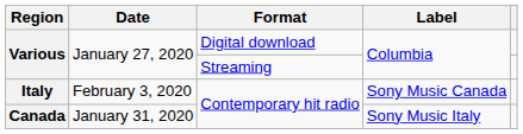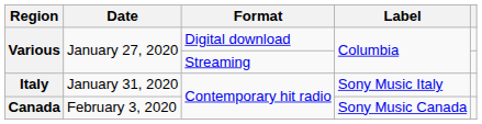 <table class="wikitable plainrowheaders">
 <tr>
 <th scope="col">Region</th>
 <th scope="col">Date</th>
 <th scope="col">Format</th>
 <th scope="col">Label</th>
 <th scope="col"></th>
 </tr>
 <tr>
 <th scope="row" rowspan="2">Various</th>
 <td rowspan="2">January 27, 2020</td>
 <td><a href='#'>Digital download</a></td>
 <td rowspan="2"><a href='#'>Columbia</a></td>
 <td style="text-align:center;"></td>
 </tr>
 <tr>
 <td><a href='#'>Streaming</a></td>
 <td style="text-align:center;"></td>
 </tr>
 <tr>
 <th scope="row">Italy</th>
-<td>February 3, 2020</td>
+<td>January 31, 2020</td>
 <td rowspan="2"><a href='#'>Contemporary hit radio</a></td>
-<td><a href='#'>Sony Music Canada</a></td>
+<td><a href='#'>Sony Music Italy</a></td>
 <td style="text-align:center;"></td>
 </tr>
 <tr>
 <th scope="row">Canada</th>
-<td>January 31, 2020</td>
-<td><a href='#'>Sony Music Italy</a></td>
+<td>February 3, 2020</td>
+<td><a href='#'>Sony Music Canada</a></td>
 <td style="text-align:center;"></td>
 </tr>
 </table>
